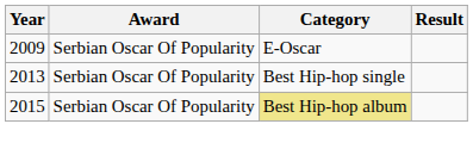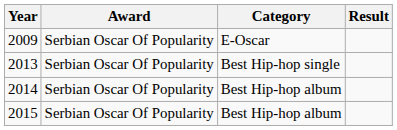 <table class="sortable wikitable" style="font-size:97%;">
 <tr>
 <th>Year</th>
 <th>Award</th>
 <th>Category</th>
 <th>Result</th>
 </tr>
 <tr>
 <td>2009</td>
 <td>Serbian Oscar Of Popularity</td>
 <td>E-Oscar</td>
 <td></td>
 </tr>
 <tr>
 <td>2013</td>
 <td>Serbian Oscar Of Popularity</td>
 <td>Best Hip-hop single</td>
 <td></td>
 </tr>
 <tr>
+<td>2014</td>
+<td>Serbian Oscar Of Popularity</td>
+<td>Best Hip-hop album</td>
+<td></td>
+</tr>
+<tr>
 <td>2015</td>
 <td>Serbian Oscar Of Popularity</td>
-<td style="background: khaki;">Best Hip-hop album</td>
+<td>Best Hip-hop album</td>
 <td></td>
 </tr>
 </table>
